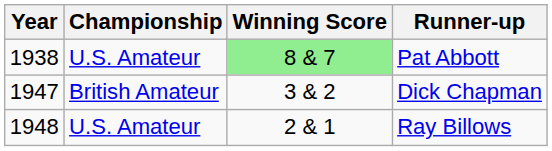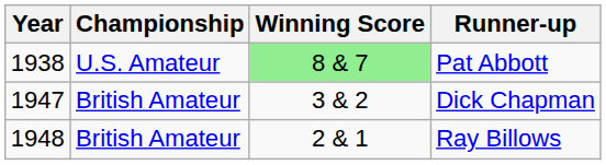 <table class="wikitable">
 <tr>
 <th>Year</th>
 <th>Championship</th>
 <th>Winning Score</th>
 <th>Runner-up</th>
 </tr>
 <tr>
 <td>1938</td>
 <td><a href='#'>U.S. Amateur</a></td>
 <td align=center style="background: lightgreen;">8 & 7</td>
 <td> <a href='#'>Pat Abbott</a></td>
 </tr>
 <tr>
 <td>1947</td>
 <td><a href='#'>British Amateur</a></td>
 <td align=center>3 & 2</td>
 <td> <a href='#'>Dick Chapman</a></td>
 </tr>
 <tr>
 <td>1948</td>
-<td><a href='#'>U.S. Amateur</a></td>
+<td><a href='#'>British Amateur</a></td>
 <td align=center>2 & 1</td>
 <td> <a href='#'>Ray Billows</a></td>
 </tr>
 </table>
